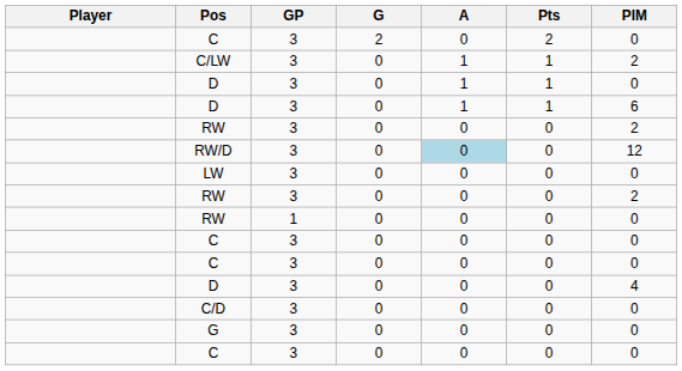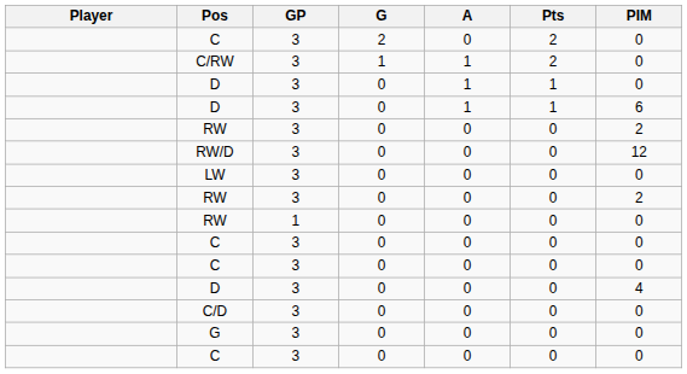 <table class="wikitable sortable" width="60%">
 <tr ALIGN="center">
 <th bgcolor="#DDDDFF" width="10%">Player</th>
 <th bgcolor="#DDDDFF" width="3%" title="Position">Pos</th>
 <th bgcolor="#DDDDFF" width="5%" title="Games played">GP</th>
 <th bgcolor="#DDDDFF" width="5%" title="Goals">G</th>
 <th bgcolor="#DDDDFF" width="5%" title="Assists">A</th>
 <th bgcolor="#DDDDFF" width="5%" title="Points">Pts</th>
 <th bgcolor="#DDDDFF" width="5%" title="Penalties in Minutes">PIM</th>
 </tr>
 <tr align="center">
 <td align="right"></td>
 <td>C</td>
 <td>3</td>
 <td>2</td>
 <td>0</td>
 <td>2</td>
 <td>0</td>
 </tr>
 <tr align="center">
 <td align="right"></td>
-<td>C/LW</td>
+<td>C/RW</td>
 <td>3</td>
-<td>0</td>
 <td>1</td>
 <td>1</td>
 <td>2</td>
+<td>0</td>
 </tr>
 <tr align="center">
 <td align="right"></td>
 <td>D</td>
 <td>3</td>
 <td>0</td>
 <td>1</td>
 <td>1</td>
 <td>0</td>
 </tr>
 <tr align="center">
 <td align="right"></td>
 <td>D</td>
 <td>3</td>
 <td>0</td>
 <td>1</td>
 <td>1</td>
 <td>6</td>
 </tr>
 <tr align="center">
 <td align="right"></td>
 <td>RW</td>
 <td>3</td>
 <td>0</td>
 <td>0</td>
 <td>0</td>
 <td>2</td>
 </tr>
 <tr align="center">
 <td align="right"></td>
 <td>RW/D</td>
 <td>3</td>
 <td>0</td>
-<td style="background: lightblue;">0</td>
+<td>0</td>
 <td>0</td>
 <td>12</td>
 </tr>
 <tr align="center">
 <td align="right"></td>
 <td>LW</td>
 <td>3</td>
 <td>0</td>
 <td>0</td>
 <td>0</td>
 <td>0</td>
 </tr>
 <tr align="center">
 <td align="right"></td>
 <td>RW</td>
 <td>3</td>
 <td>0</td>
 <td>0</td>
 <td>0</td>
 <td>2</td>
 </tr>
 <tr align="center">
 <td align="right"></td>
 <td>RW</td>
 <td>1</td>
 <td>0</td>
 <td>0</td>
 <td>0</td>
 <td>0</td>
 </tr>
 <tr align="center">
 <td align="right"></td>
 <td>C</td>
 <td>3</td>
 <td>0</td>
 <td>0</td>
 <td>0</td>
 <td>0</td>
 </tr>
 <tr align="center">
 <td align="right"></td>
 <td>C</td>
 <td>3</td>
 <td>0</td>
 <td>0</td>
 <td>0</td>
 <td>0</td>
 </tr>
 <tr align="center">
 <td align="right"></td>
 <td>D</td>
 <td>3</td>
 <td>0</td>
 <td>0</td>
 <td>0</td>
 <td>4</td>
 </tr>
 <tr align="center">
 <td align="right"></td>
 <td>C/D</td>
 <td>3</td>
 <td>0</td>
 <td>0</td>
 <td>0</td>
 <td>0</td>
 </tr>
 <tr align="center">
 <td align="right"></td>
 <td>G</td>
 <td>3</td>
 <td>0</td>
 <td>0</td>
 <td>0</td>
 <td>0</td>
 </tr>
 <tr align="center">
 <td align="right"></td>
 <td>C</td>
 <td>3</td>
 <td>0</td>
 <td>0</td>
 <td>0</td>
 <td>0</td>
 </tr>
 </table>
